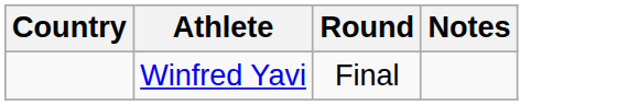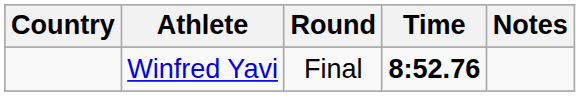 <table class="wikitable sortable" style="text-align:center">
 <tr>
 <th>Country</th>
 <th>Athlete</th>
 <th>Round</th>
+<th>Time</th>
 <th>Notes</th>
 </tr>
 <tr>
 <td align=left></td>
 <td align=left><a href='#'>Winfred Yavi</a></td>
 <td>Final</td>
+<td><strong>8:52.76</strong></td>
 <td></td>
 </tr>
 </table>
